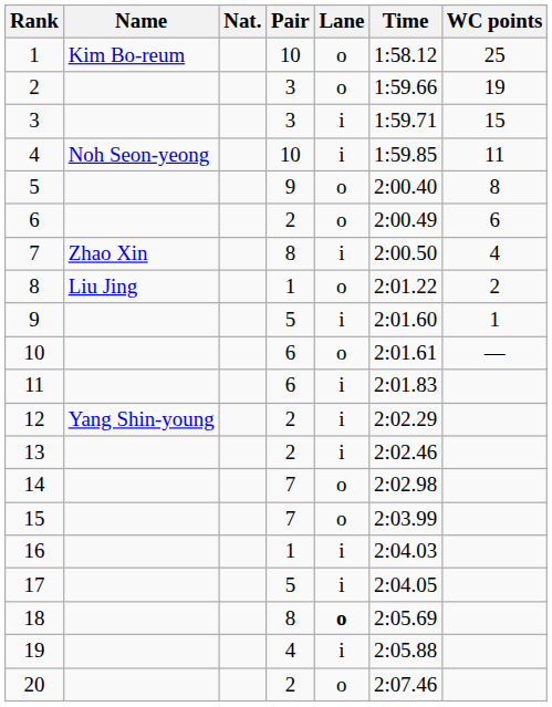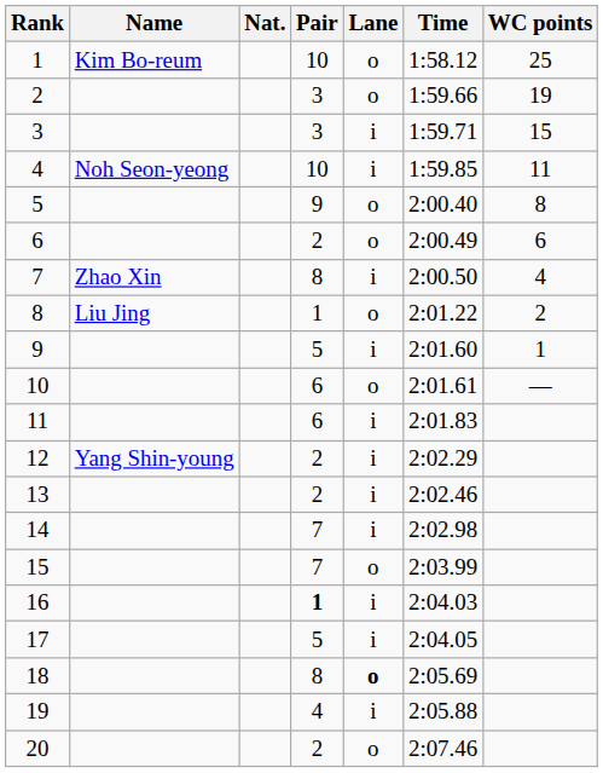 <table class="wikitable sortable" style="text-align:center">
 <tr>
 <th>Rank</th>
 <th>Name</th>
 <th>Nat.</th>
 <th>Pair</th>
 <th>Lane</th>
 <th>Time</th>
 <th>WC points</th>
 </tr>
 <tr>
 <td>1</td>
 <td align=left><a href='#'>Kim Bo-reum</a></td>
 <td></td>
 <td>10</td>
 <td>o</td>
 <td>1:58.12</td>
 <td>25</td>
 </tr>
 <tr>
 <td>2</td>
 <td align=left></td>
 <td></td>
 <td>3</td>
 <td>o</td>
 <td>1:59.66</td>
 <td>19</td>
 </tr>
 <tr>
 <td>3</td>
 <td align=left></td>
 <td></td>
 <td>3</td>
 <td>i</td>
 <td>1:59.71</td>
 <td>15</td>
 </tr>
 <tr>
 <td>4</td>
 <td align=left><a href='#'>Noh Seon-yeong</a></td>
 <td></td>
 <td>10</td>
 <td>i</td>
 <td>1:59.85</td>
 <td>11</td>
 </tr>
 <tr>
 <td>5</td>
 <td align=left></td>
 <td></td>
 <td>9</td>
 <td>o</td>
 <td>2:00.40</td>
 <td>8</td>
 </tr>
 <tr>
 <td>6</td>
 <td align=left></td>
 <td></td>
 <td>2</td>
 <td>o</td>
 <td>2:00.49</td>
 <td>6</td>
 </tr>
 <tr>
 <td>7</td>
 <td align=left><a href='#'>Zhao Xin</a></td>
 <td></td>
 <td>8</td>
 <td>i</td>
 <td>2:00.50</td>
 <td>4</td>
 </tr>
 <tr>
 <td>8</td>
 <td align=left><a href='#'>Liu Jing</a></td>
 <td></td>
 <td>1</td>
 <td>o</td>
 <td>2:01.22</td>
 <td>2</td>
 </tr>
 <tr>
 <td>9</td>
 <td align=left></td>
 <td></td>
 <td>5</td>
 <td>i</td>
 <td>2:01.60</td>
 <td>1</td>
 </tr>
 <tr>
 <td>10</td>
 <td align=left></td>
 <td></td>
 <td>6</td>
 <td>o</td>
 <td>2:01.61</td>
 <td>—</td>
 </tr>
 <tr>
 <td>11</td>
 <td align=left></td>
 <td></td>
 <td>6</td>
 <td>i</td>
 <td>2:01.83</td>
 <td></td>
 </tr>
 <tr>
 <td>12</td>
 <td align=left><a href='#'>Yang Shin-young</a></td>
 <td></td>
 <td>2</td>
 <td>i</td>
 <td>2:02.29</td>
 <td></td>
 </tr>
 <tr>
 <td>13</td>
 <td align=left></td>
 <td></td>
 <td>2</td>
 <td>i</td>
 <td>2:02.46</td>
 <td></td>
 </tr>
 <tr>
 <td>14</td>
 <td align=left></td>
 <td></td>
 <td>7</td>
-<td>o</td>
+<td>i</td>
 <td>2:02.98</td>
 <td></td>
 </tr>
 <tr>
 <td>15</td>
 <td align=left></td>
 <td></td>
 <td>7</td>
 <td>o</td>
 <td>2:03.99</td>
 <td></td>
 </tr>
 <tr>
 <td>16</td>
 <td align=left></td>
 <td></td>
-<td>1</td>
+<td><strong>1</strong></td>
 <td>i</td>
 <td>2:04.03</td>
 <td></td>
 </tr>
 <tr>
 <td>17</td>
 <td align=left></td>
 <td></td>
 <td>5</td>
 <td>i</td>
 <td>2:04.05</td>
 <td></td>
 </tr>
 <tr>
 <td>18</td>
 <td align=left></td>
 <td></td>
 <td>8</td>
 <td><strong>o</strong></td>
 <td>2:05.69</td>
 <td></td>
 </tr>
 <tr>
 <td>19</td>
 <td align=left></td>
 <td></td>
 <td>4</td>
 <td>i</td>
 <td>2:05.88</td>
 <td></td>
 </tr>
 <tr>
 <td>20</td>
 <td align=left></td>
 <td></td>
 <td>2</td>
 <td>o</td>
 <td>2:07.46</td>
 <td></td>
 </tr>
 </table>
